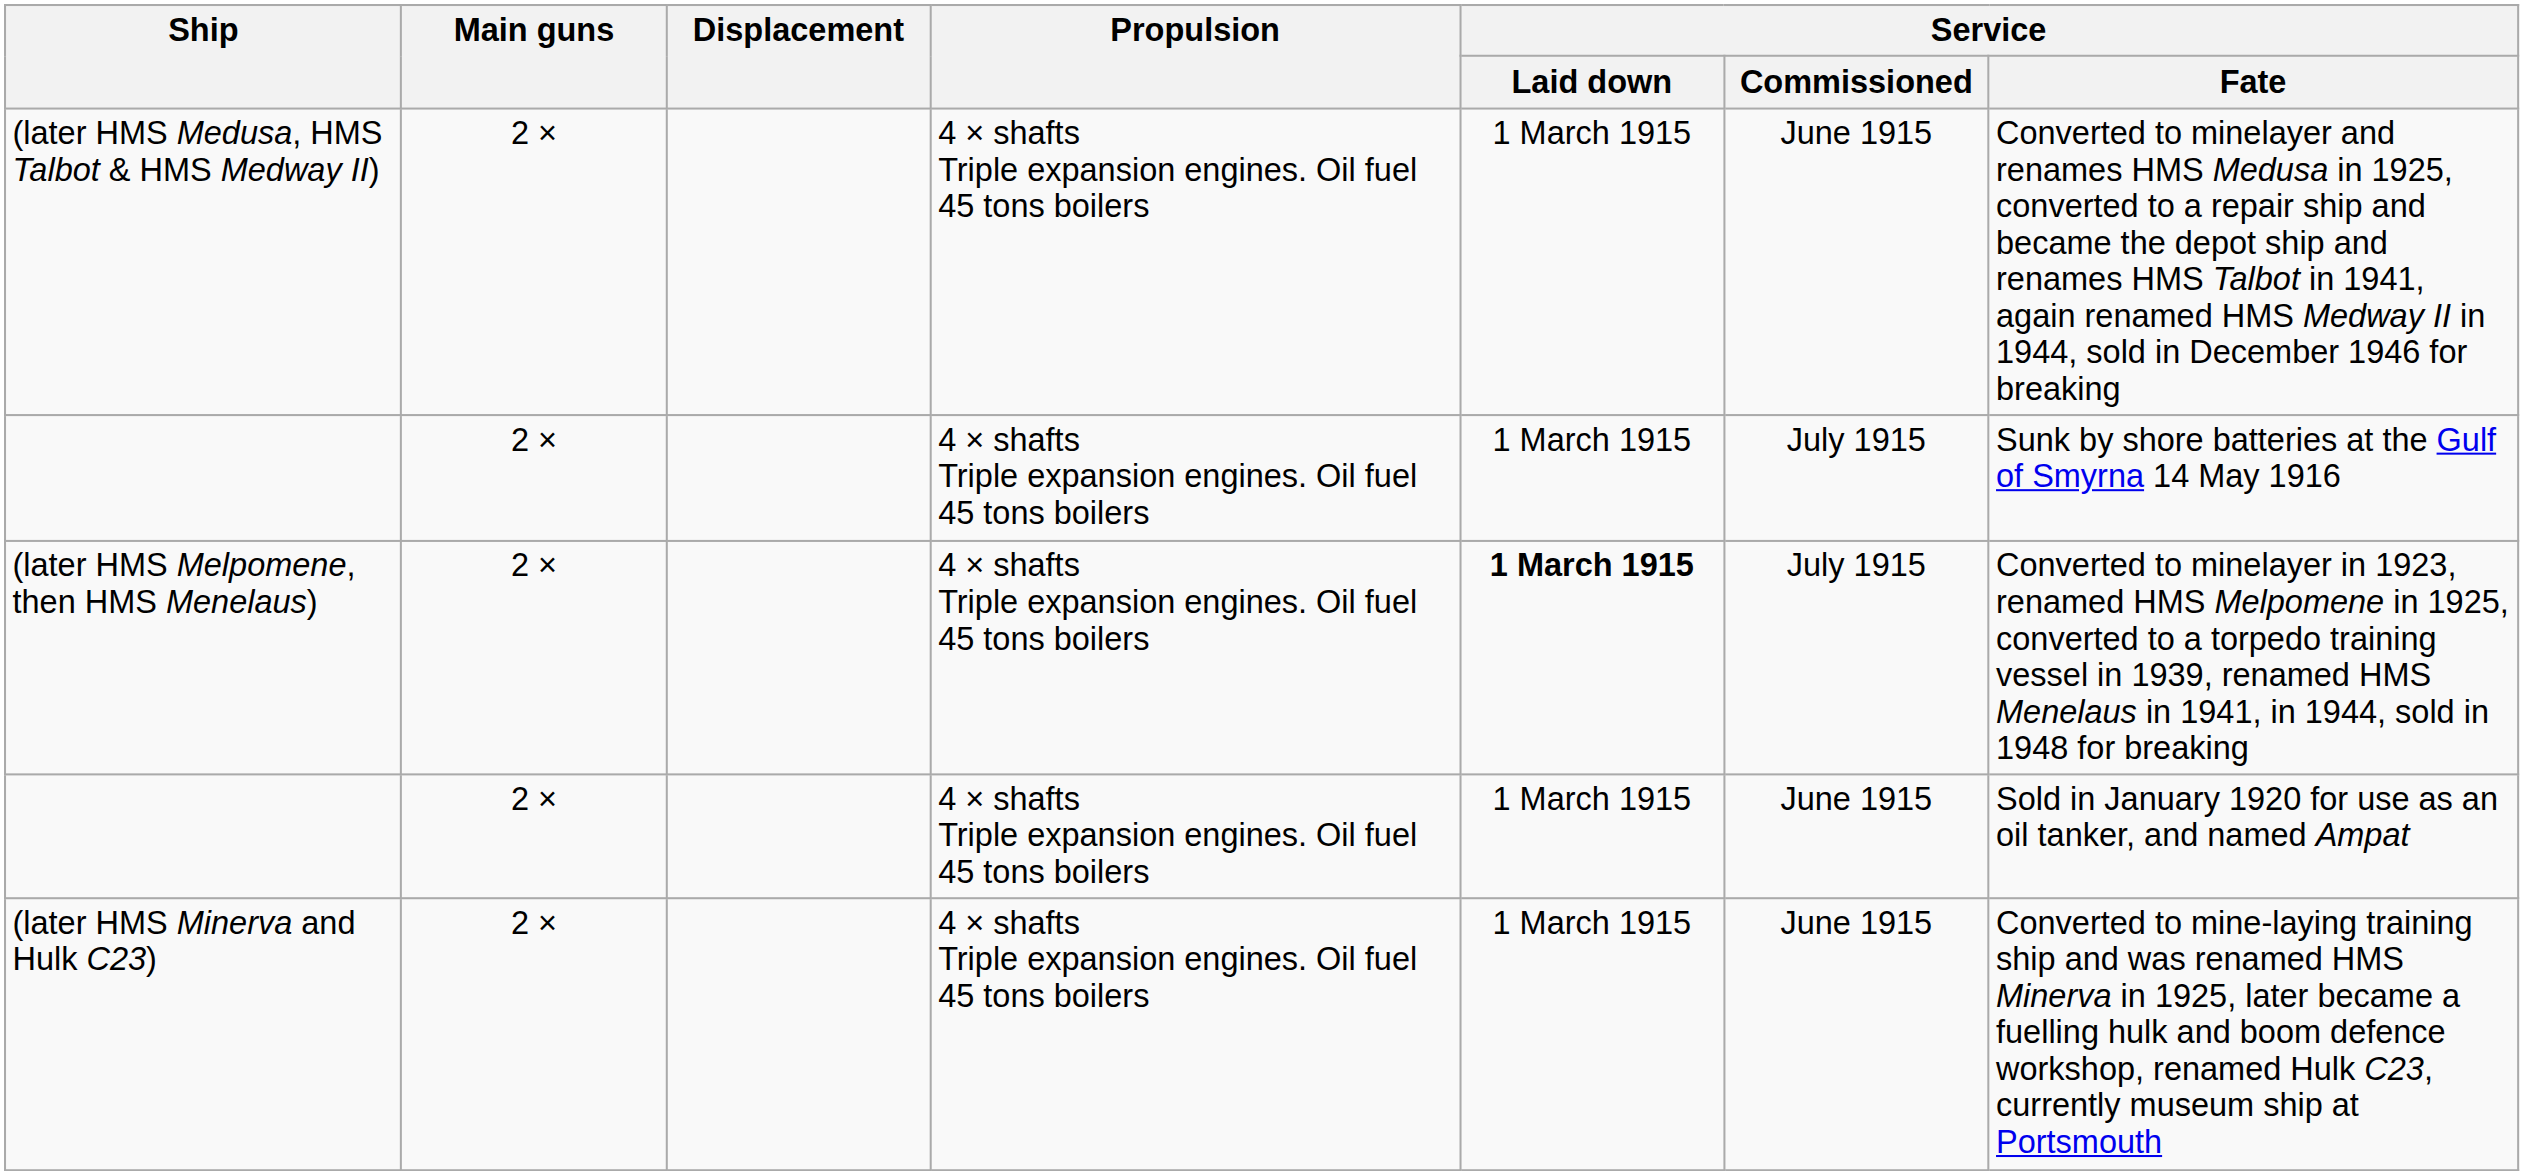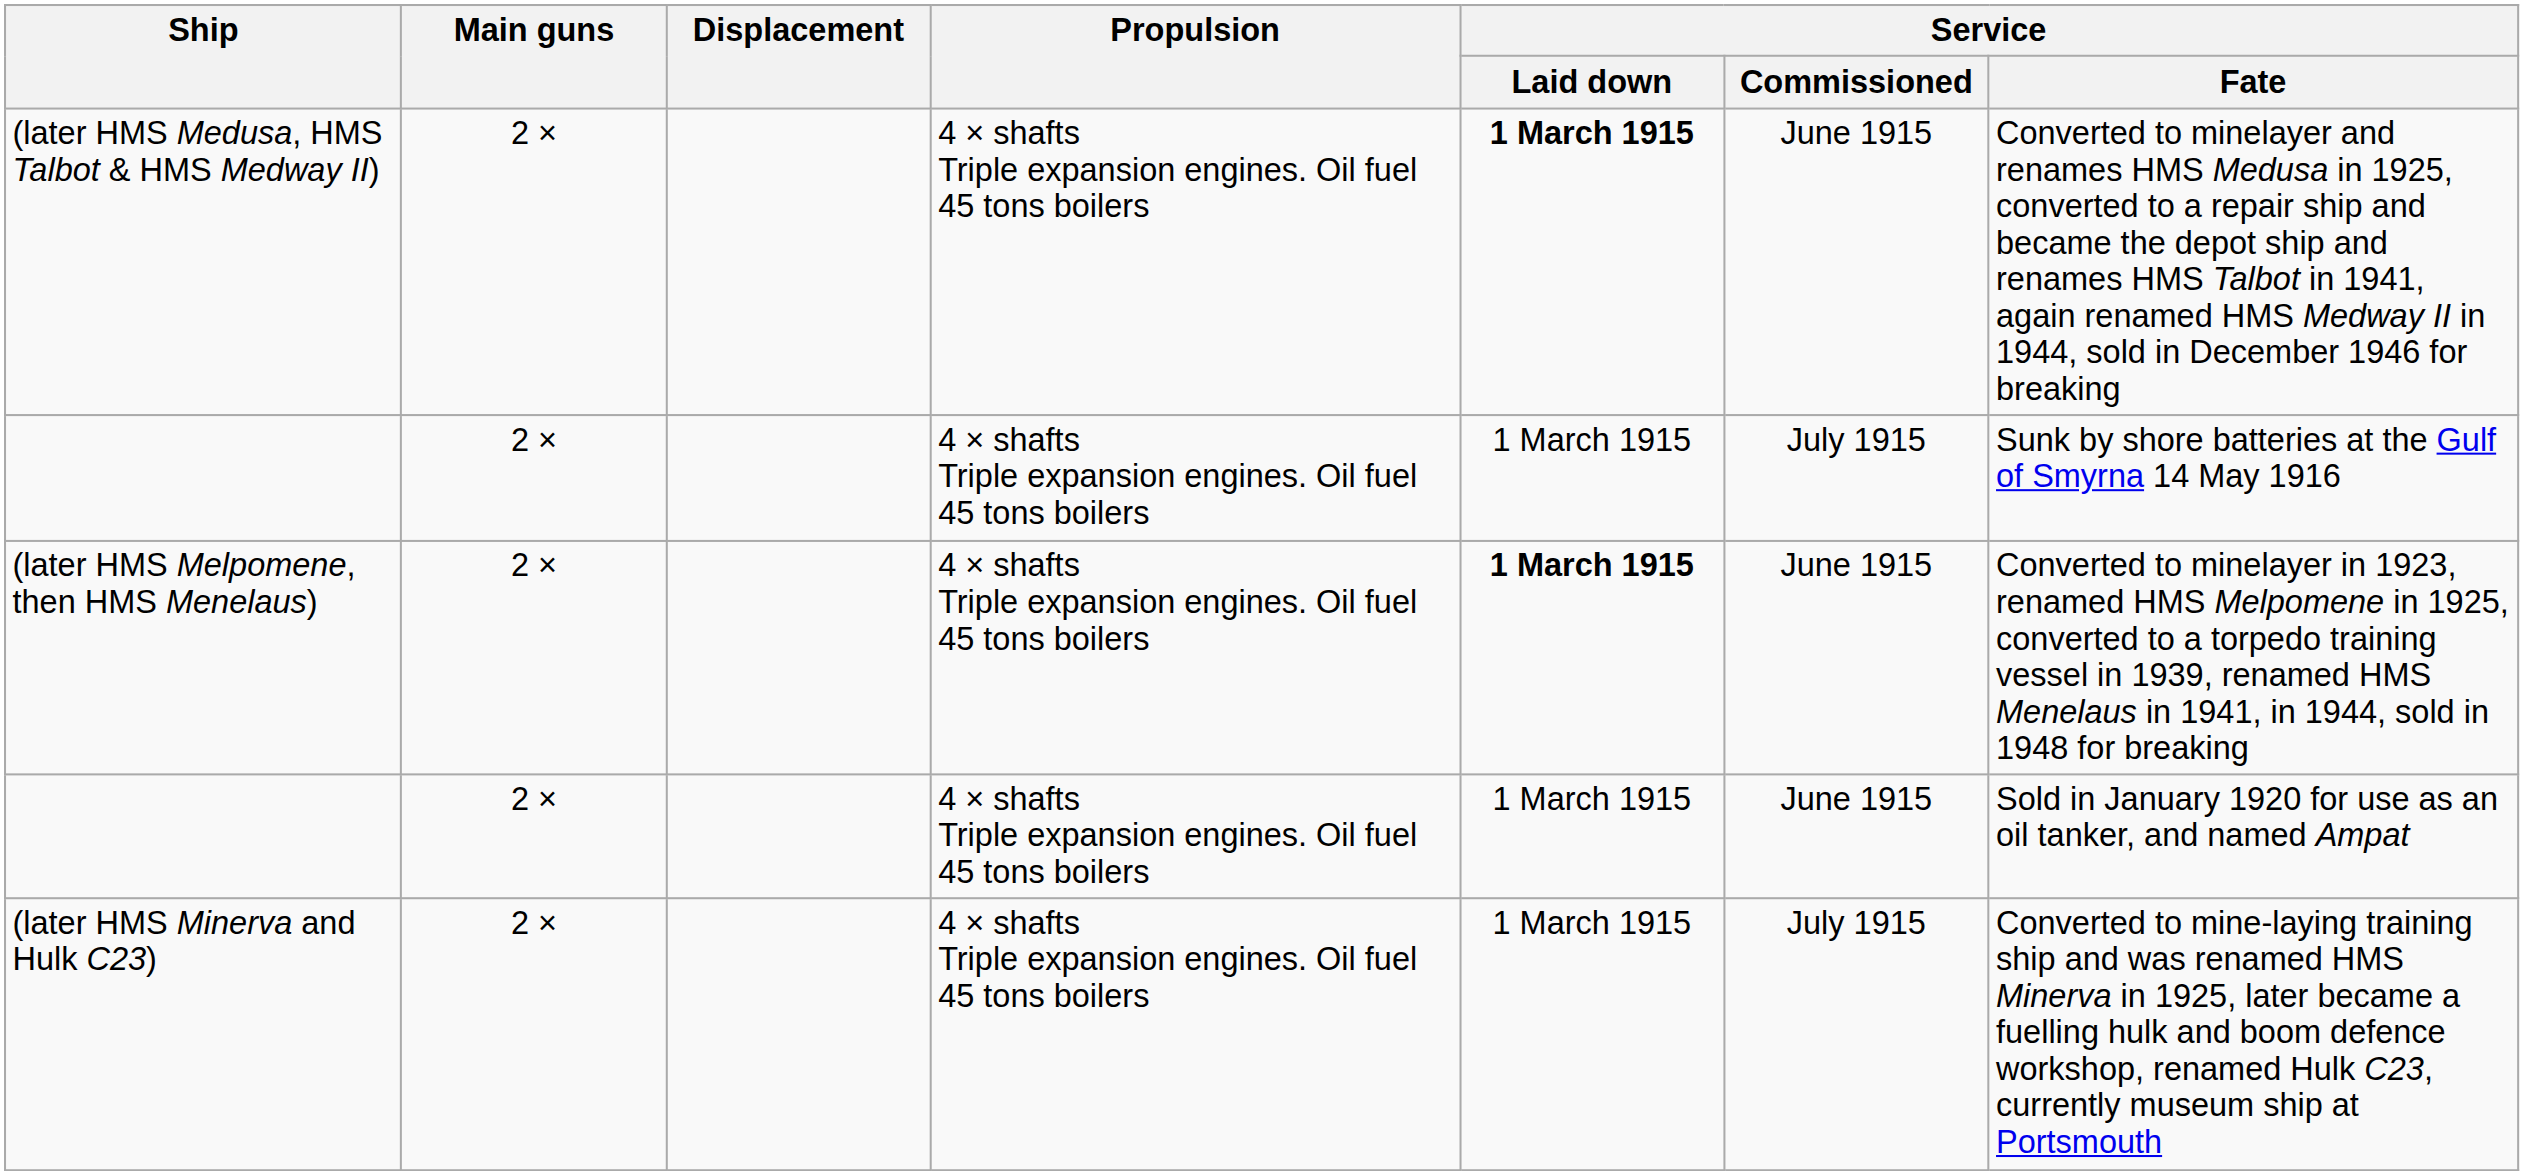 <table class="wikitable" style="width:98%;">
 <tr valign="top"|- valign="top">
 <th style="width:15%; text-align:center;" rowspan="2">Ship</th>
 <th style="width:10%; text-align:center;" rowspan="2">Main guns</th>
 <th style="width:10%; text-align:center;" rowspan="2">Displacement</th>
 <th style="width:20%; text-align:center;" rowspan="2">Propulsion</th>
 <th style="width:40%; text-align:center;" colspan="3">Service</th>
 </tr>
 <tr valign="top">
 <th style="width:10%; text-align:center;">Laid down</th>
 <th style="width:10%; text-align:center;">Commissioned</th>
 <th style="width:20%; text-align:center;">Fate</th>
 </tr>
 <tr valign="top">
 <td align= left> (later HMS <em>Medusa</em>, HMS <em>Talbot</em> & HMS <em>Medway II</em>)</td>
 <td style="text-align:center;">2 × </td>
 <td style="text-align:center;"></td>
 <td align= left>4 × shafts<br>Triple expansion engines. Oil fuel 45 tons boilers</td>
-<td style="text-align:center;">1 March 1915</td>
+<td style="text-align:center;"><strong>1 March 1915</strong></td>
 <td style="text-align:center;">June 1915</td>
 <td align= left>Converted to minelayer and renames HMS <em>Medusa</em> in 1925, converted to a repair ship and became the depot ship and renames HMS <em>Talbot</em> in 1941, again renamed HMS <em>Medway II</em> in 1944, sold in December 1946 for breaking</td>
 </tr>
 <tr valign="top">
 <td align= left></td>
 <td style="text-align:center;">2 × </td>
 <td style="text-align:center;"></td>
 <td align= left>4 × shafts<br>Triple expansion engines. Oil fuel 45 tons boilers</td>
 <td style="text-align:center;">1 March 1915</td>
 <td style="text-align:center;">July 1915</td>
 <td align= left>Sunk by shore batteries at the <a href='#'>Gulf of Smyrna</a> 14 May 1916</td>
 </tr>
 <tr valign="top">
 <td align= left> (later HMS <em>Melpomene</em>, then HMS <em>Menelaus</em>)</td>
 <td style="text-align:center;">2 × </td>
 <td style="text-align:center;"></td>
 <td align= left>4 × shafts<br>Triple expansion engines. Oil fuel 45 tons boilers</td>
 <td style="text-align:center;"><strong>1 March 1915</strong></td>
-<td style="text-align:center;">July 1915</td>
+<td style="text-align:center;">June 1915</td>
 <td align= left>Converted to minelayer in 1923, renamed HMS <em>Melpomene</em> in 1925, converted to a torpedo training vessel in 1939, renamed HMS <em>Menelaus</em> in 1941, in 1944, sold in 1948 for breaking</td>
 </tr>
 <tr valign="top">
 <td align= left></td>
 <td style="text-align:center;">2 × </td>
 <td style="text-align:center;"></td>
 <td align= left>4 × shafts<br>Triple expansion engines. Oil fuel 45 tons boilers</td>
 <td style="text-align:center;">1 March 1915</td>
 <td style="text-align:center;">June 1915</td>
 <td align= left>Sold in January 1920 for use as an oil tanker, and named <em>Ampat</em></td>
 </tr>
 <tr valign="top">
 <td align= left> (later HMS <em>Minerva</em> and Hulk <em>C23</em>)</td>
 <td style="text-align:center;">2 × </td>
 <td style="text-align:center;"></td>
 <td align= left>4 × shafts<br>Triple expansion engines. Oil fuel 45 tons boilers</td>
 <td style="text-align:center;">1 March 1915</td>
-<td style="text-align:center;">June 1915</td>
+<td style="text-align:center;">July 1915</td>
 <td align= left>Converted to mine-laying training ship and was renamed HMS <em>Minerva</em> in 1925, later became a fuelling hulk and boom defence workshop, renamed Hulk <em>C23</em>, currently museum ship at <a href='#'>Portsmouth</a></td>
 </tr>
 </table>
